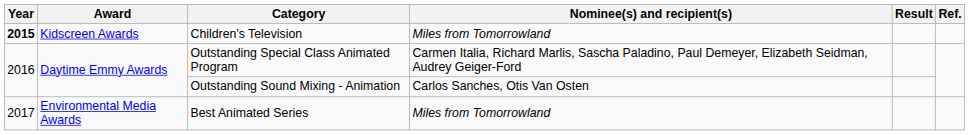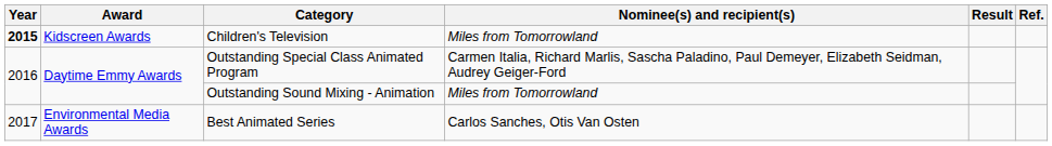 <table class="wikitable">
 <tr>
 <th>Year</th>
 <th>Award</th>
 <th>Category</th>
 <th>Nominee(s) and recipient(s)</th>
 <th>Result</th>
 <th>Ref.</th>
 </tr>
 <tr>
 <td><strong>2015</strong></td>
 <td><a href='#'>Kidscreen Awards</a></td>
 <td>Children's Television</td>
 <td><em>Miles from Tomorrowland</em></td>
 <td></td>
 <td style="text-align:center;"></td>
 </tr>
 <tr>
 <td rowspan="2">2016</td>
 <td rowspan="2"><a href='#'>Daytime Emmy Awards</a></td>
 <td>Outstanding Special Class Animated Program</td>
 <td>Carmen Italia, Richard Marlis, Sascha Paladino, Paul Demeyer, Elizabeth Seidman, Audrey Geiger-Ford</td>
 <td></td>
 <td rowspan="2" style="text-align:center;"></td>
 </tr>
 <tr>
 <td>Outstanding Sound Mixing - Animation</td>
-<td>Carlos Sanches, Otis Van Osten</td>
+<td><em>Miles from Tomorrowland</em></td>
 <td></td>
 </tr>
 <tr>
 <td>2017</td>
 <td><a href='#'>Environmental Media Awards</a></td>
 <td>Best Animated Series</td>
-<td><em>Miles from Tomorrowland</em></td>
+<td>Carlos Sanches, Otis Van Osten</td>
 <td></td>
 <td style="text-align:center;"></td>
 </tr>
 </table>
